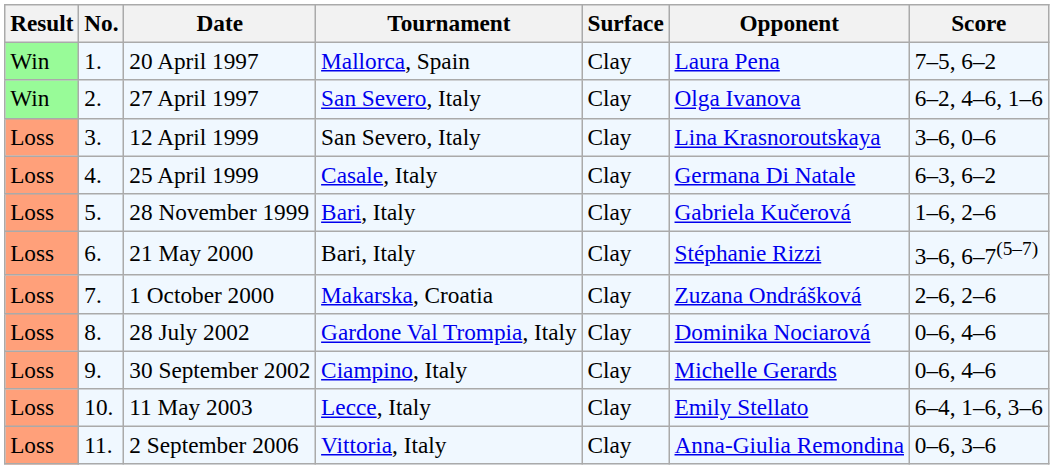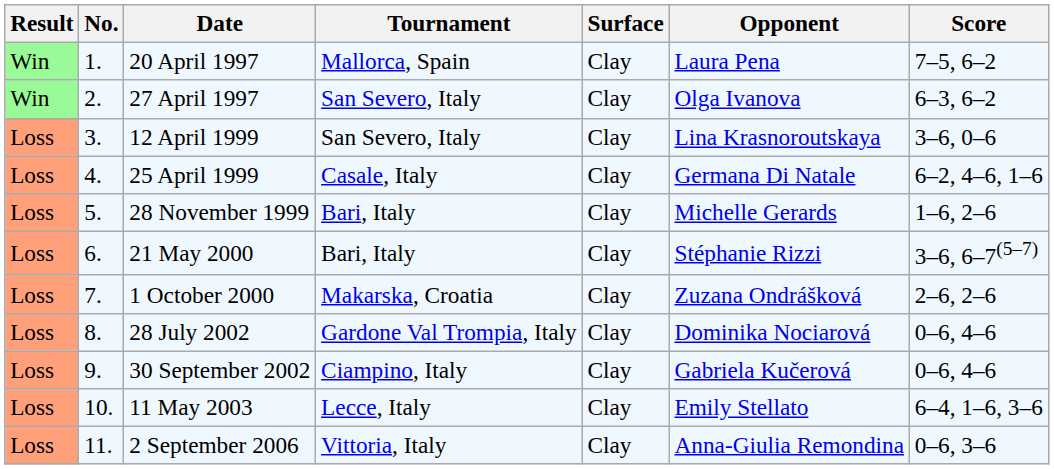 <table class="wikitable" style="font-size:97%">
 <tr>
 <th>Result</th>
 <th>No.</th>
 <th>Date</th>
 <th>Tournament</th>
 <th>Surface</th>
 <th>Opponent</th>
 <th>Score</th>
 </tr>
 <tr style="background:#f0f8ff;">
 <td style="background:#98fb98;">Win</td>
 <td>1.</td>
 <td>20 April 1997</td>
 <td><a href='#'>Mallorca</a>, Spain</td>
 <td>Clay</td>
 <td> <a href='#'>Laura Pena</a></td>
 <td>7–5, 6–2</td>
 </tr>
 <tr style="background:#f0f8ff;">
 <td style="background:#98fb98;">Win</td>
 <td>2.</td>
 <td>27 April 1997</td>
 <td><a href='#'>San Severo</a>, Italy</td>
 <td>Clay</td>
 <td> <a href='#'>Olga Ivanova</a></td>
-<td>6–2, 4–6, 1–6</td>
+<td>6–3, 6–2</td>
 </tr>
 <tr style="background:#f0f8ff;">
 <td style="background:#ffa07a;">Loss</td>
 <td>3.</td>
 <td>12 April 1999</td>
 <td>San Severo, Italy</td>
 <td>Clay</td>
 <td> <a href='#'>Lina Krasnoroutskaya</a></td>
 <td>3–6, 0–6</td>
 </tr>
 <tr style="background:#f0f8ff;">
 <td style="background:#ffa07a;">Loss</td>
 <td>4.</td>
 <td>25 April 1999</td>
 <td><a href='#'>Casale</a>, Italy</td>
 <td>Clay</td>
 <td> <a href='#'>Germana Di Natale</a></td>
-<td>6–3, 6–2</td>
+<td>6–2, 4–6, 1–6</td>
 </tr>
 <tr bgcolor="#f0f8ff">
 <td style="background:#ffa07a;">Loss</td>
 <td>5.</td>
 <td>28 November 1999</td>
 <td><a href='#'>Bari</a>, Italy</td>
 <td>Clay</td>
-<td> <a href='#'>Gabriela Kučerová</a></td>
+<td> <a href='#'>Michelle Gerards</a></td>
 <td>1–6, 2–6</td>
 </tr>
 <tr style="background:#f0f8ff;">
 <td style="background:#ffa07a;">Loss</td>
 <td>6.</td>
 <td>21 May 2000</td>
 <td>Bari, Italy</td>
 <td>Clay</td>
 <td> <a href='#'>Stéphanie Rizzi</a></td>
 <td>3–6, 6–7<sup>(5–7)</sup></td>
 </tr>
 <tr style="background:#f0f8ff;">
 <td style="background:#ffa07a;">Loss</td>
 <td>7.</td>
 <td>1 October 2000</td>
 <td><a href='#'>Makarska</a>, Croatia</td>
 <td>Clay</td>
 <td> <a href='#'>Zuzana Ondrášková</a></td>
 <td>2–6, 2–6</td>
 </tr>
 <tr style="background:#f0f8ff;">
 <td style="background:#ffa07a;">Loss</td>
 <td>8.</td>
 <td>28 July 2002</td>
 <td><a href='#'>Gardone Val Trompia</a>, Italy</td>
 <td>Clay</td>
 <td> <a href='#'>Dominika Nociarová</a></td>
 <td>0–6, 4–6</td>
 </tr>
 <tr style="background:#f0f8ff;">
 <td style="background:#ffa07a;">Loss</td>
 <td>9.</td>
 <td>30 September 2002</td>
 <td><a href='#'>Ciampino</a>, Italy</td>
 <td>Clay</td>
-<td> <a href='#'>Michelle Gerards</a></td>
+<td> <a href='#'>Gabriela Kučerová</a></td>
 <td>0–6, 4–6</td>
 </tr>
 <tr style="background:#f0f8ff;">
 <td style="background:#ffa07a;">Loss</td>
 <td>10.</td>
 <td>11 May 2003</td>
 <td><a href='#'>Lecce</a>, Italy</td>
 <td>Clay</td>
 <td> <a href='#'>Emily Stellato</a></td>
 <td>6–4, 1–6, 3–6</td>
 </tr>
 <tr style="background:#f0f8ff;">
 <td style="background:#ffa07a;">Loss</td>
 <td>11.</td>
 <td>2 September 2006</td>
 <td><a href='#'>Vittoria</a>, Italy</td>
 <td>Clay</td>
 <td> <a href='#'>Anna-Giulia Remondina</a></td>
 <td>0–6, 3–6</td>
 </tr>
 </table>
